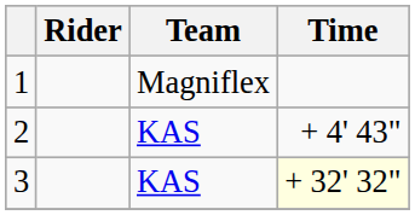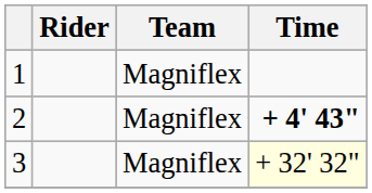 <table class="wikitable">
 <tr>
 <th></th>
 <th>Rider</th>
 <th>Team</th>
 <th>Time</th>
 </tr>
 <tr>
 <td>1</td>
 <td></td>
 <td>Magniflex</td>
 <td align=right></td>
 </tr>
 <tr>
 <td>2</td>
 <td></td>
-<td><a href='#'>KAS</a></td>
-<td align=right>+ 4' 43"</td>
+<td>Magniflex</td>
+<td align=right><strong>+ 4' 43"</strong></td>
 </tr>
 <tr>
 <td>3</td>
 <td></td>
-<td><a href='#'>KAS</a></td>
+<td>Magniflex</td>
 <td align=right style="background: lightyellow;">+ 32' 32"</td>
 </tr>
 <tr>
 </tr>
 </table>
